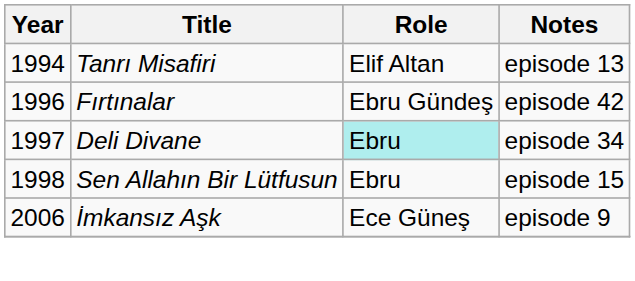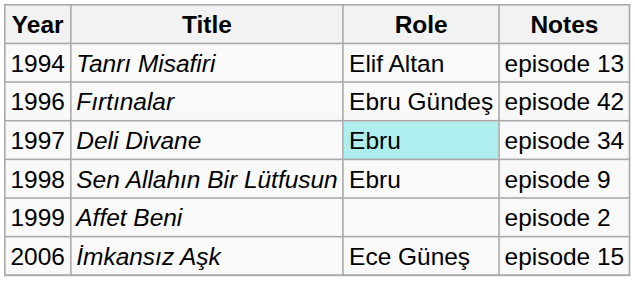 <table class="wikitable" style="font-size: 95%;">
 <tr>
 <th>Year</th>
 <th>Title</th>
 <th>Role</th>
 <th>Notes</th>
 </tr>
 <tr>
 <td>1994</td>
 <td><em>Tanrı Misafiri</em></td>
 <td>Elif Altan</td>
 <td>episode 13 <br></td>
 </tr>
 <tr>
 <td>1996</td>
 <td><em>Fırtınalar</em></td>
 <td>Ebru Gündeş</td>
 <td>episode 42</td>
 </tr>
 <tr>
 <td>1997</td>
 <td><em>Deli Divane</em></td>
 <td style="background: paleturquoise;">Ebru</td>
 <td>episode 34</td>
 </tr>
 <tr>
 <td>1998</td>
 <td><em>Sen Allahın Bir Lütfusun</em></td>
 <td>Ebru</td>
-<td>episode 15<br></td>
+<td>episode 9</td>
+</tr>
+<tr>
+<td>1999</td>
+<td><em>Affet Beni</em></td>
+<td></td>
+<td>episode 2<br></td>
 </tr>
 <tr>
 <td>2006</td>
 <td><em>İmkansız Aşk</em></td>
 <td>Ece Güneş</td>
-<td>episode 9</td>
+<td>episode 15<br></td>
 </tr>
 <tr>
 </tr>
 </table>
